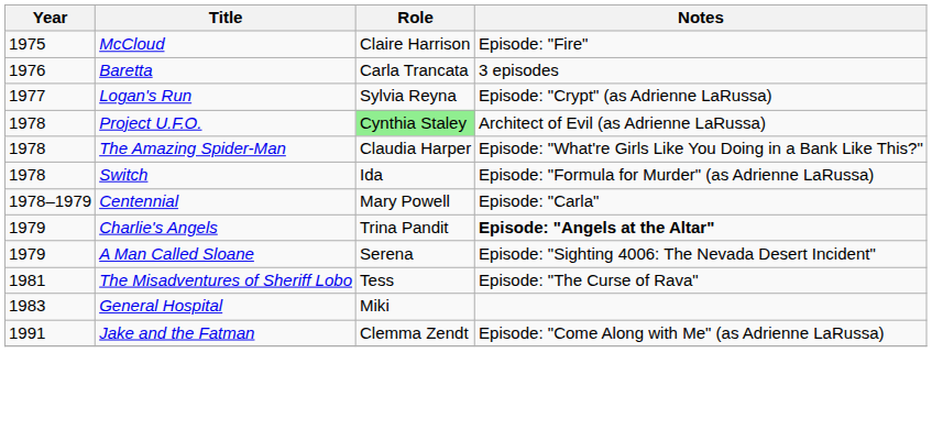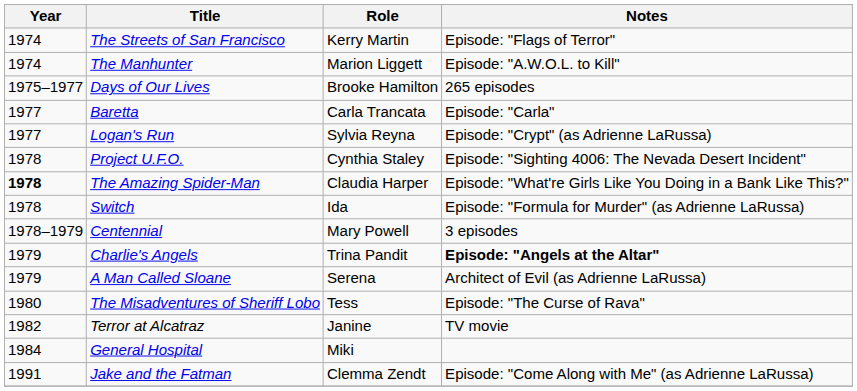 <table class= "wikitable sortable">
 <tr>
 <th>Year</th>
 <th>Title</th>
 <th>Role</th>
 <th class="unsuitable">Notes</th>
 </tr>
 <tr>
-<td>1975</td>
-<td><em><a href='#'>McCloud</a></em></td>
-<td>Claire Harrison</td>
-<td>Episode: "Fire"</td>
+<td>1974</td>
+<td><em><a href='#'>The Streets of San Francisco</a></em></td>
+<td>Kerry Martin</td>
+<td>Episode: "Flags of Terror"</td>
 </tr>
 <tr>
-<td>1976</td>
+<td>1974</td>
+<td><em><a href='#'>The Manhunter</a></em></td>
+<td>Marion Liggett</td>
+<td>Episode: "A.W.O.L. to Kill"</td>
+</tr>
+<tr>
+<td>1975–1977</td>
+<td><em><a href='#'>Days of Our Lives</a></em></td>
+<td>Brooke Hamilton</td>
+<td>265 episodes</td>
+</tr>
+<tr>
+<td>1977</td>
 <td><em><a href='#'>Baretta</a></em></td>
 <td>Carla Trancata</td>
-<td>3 episodes</td>
+<td>Episode: "Carla"</td>
 </tr>
 <tr>
 <td>1977</td>
 <td><em><a href='#'>Logan's Run</a></em></td>
 <td>Sylvia Reyna</td>
 <td>Episode: "Crypt" (as Adrienne LaRussa)</td>
 </tr>
 <tr>
 <td>1978</td>
 <td><em><a href='#'>Project U.F.O.</a></em></td>
-<td style="background: lightgreen;">Cynthia Staley</td>
-<td>Architect of Evil (as Adrienne LaRussa)</td>
+<td>Cynthia Staley</td>
+<td>Episode: "Sighting 4006: The Nevada Desert Incident"</td>
 </tr>
 <tr>
-<td>1978</td>
+<td><strong>1978</strong></td>
 <td><em><a href='#'>The Amazing Spider-Man</a></em></td>
 <td>Claudia Harper</td>
 <td>Episode: "What're Girls Like You Doing in a Bank Like This?"</td>
 </tr>
 <tr>
 <td>1978</td>
 <td><em><a href='#'>Switch</a></em></td>
 <td>Ida</td>
 <td>Episode: "Formula for Murder" (as Adrienne LaRussa)</td>
 </tr>
 <tr>
 <td>1978–1979</td>
 <td><em><a href='#'>Centennial</a></em></td>
 <td>Mary Powell</td>
-<td>Episode: "Carla"</td>
+<td>3 episodes</td>
 </tr>
 <tr>
 <td>1979</td>
 <td><em><a href='#'>Charlie's Angels</a></em></td>
 <td>Trina Pandit</td>
 <td><strong>Episode: "Angels at the Altar"</strong></td>
 </tr>
 <tr>
 <td>1979</td>
 <td><em><a href='#'>A Man Called Sloane</a></em></td>
 <td>Serena</td>
-<td>Episode: "Sighting 4006: The Nevada Desert Incident"</td>
+<td>Architect of Evil (as Adrienne LaRussa)</td>
 </tr>
 <tr>
-<td>1981</td>
+<td>1980</td>
 <td><em><a href='#'>The Misadventures of Sheriff Lobo</a></em></td>
 <td>Tess</td>
 <td>Episode: "The Curse of Rava"</td>
 </tr>
 <tr>
-<td>1983</td>
+<td>1982</td>
+<td><em>Terror at Alcatraz</em></td>
+<td>Janine</td>
+<td>TV movie</td>
+</tr>
+<tr>
+<td>1984</td>
 <td><em><a href='#'>General Hospital</a></em></td>
 <td>Miki</td>
 <td></td>
 </tr>
 <tr>
 <td>1991</td>
 <td><em><a href='#'>Jake and the Fatman</a></em></td>
 <td>Clemma Zendt</td>
 <td>Episode: "Come Along with Me" (as Adrienne LaRussa)</td>
 </tr>
 <tr>
 </tr>
 </table>
